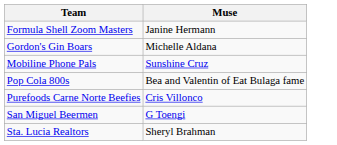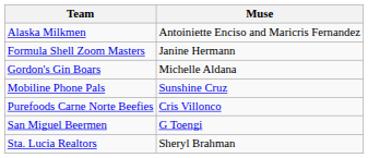 <table class="wikitable sortable sortable">
 <tr>
 <th style= width="45%">Team</th>
 <th style= width="55%">Muse</th>
+</tr>
+<tr>
+<td><a href='#'>Alaska Milkmen</a></td>
+<td>Antoiniette Enciso and Maricris Fernandez</td>
 </tr>
 <tr>
 <td><a href='#'>Formula Shell Zoom Masters</a></td>
 <td>Janine Hermann</td>
 </tr>
 <tr>
 <td><a href='#'>Gordon's Gin Boars</a></td>
 <td>Michelle Aldana</td>
 </tr>
 <tr>
 <td><a href='#'>Mobiline Phone Pals</a></td>
 <td><a href='#'>Sunshine Cruz</a></td>
 </tr>
 <tr>
-<td><a href='#'>Pop Cola 800s</a></td>
-<td>Bea and Valentin of Eat Bulaga fame</td>
-</tr>
-<tr>
 <td><a href='#'>Purefoods Carne Norte Beefies</a></td>
 <td><a href='#'>Cris Villonco</a></td>
 </tr>
 <tr>
 <td><a href='#'>San Miguel Beermen</a></td>
 <td><a href='#'>G Toengi</a></td>
 </tr>
 <tr>
 <td><a href='#'>Sta. Lucia Realtors</a></td>
 <td>Sheryl Brahman</td>
 </tr>
 </table>
